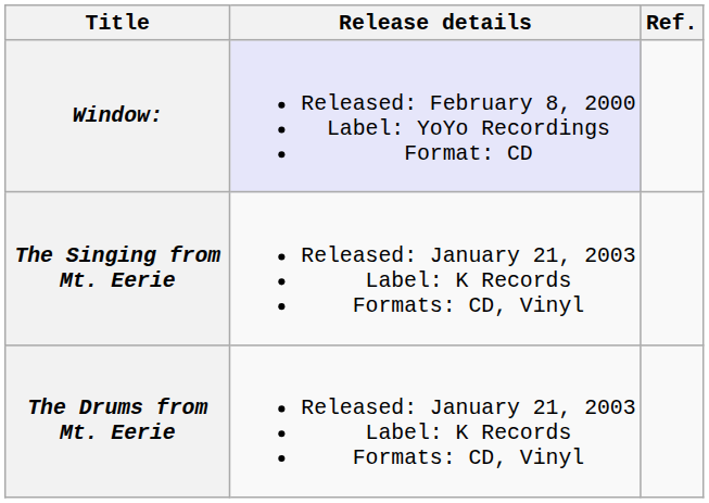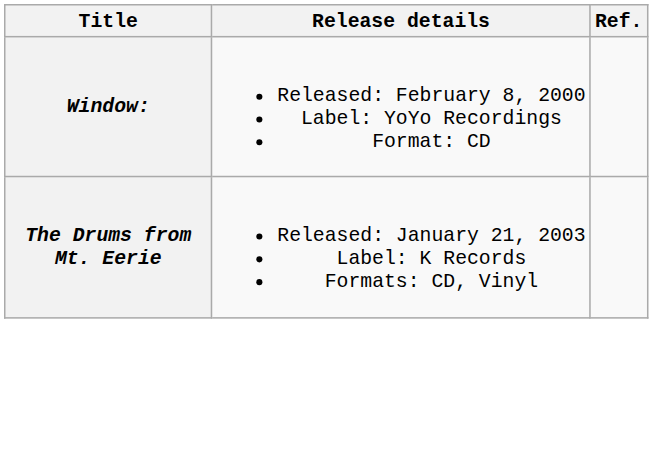 <table class="wikitable plainrowheaders" style="text-align:center">
 <tr>
 <th scope="col" style="width:10em;">Title</th>
 <th scope="col">Release details</th>
 <th scope="col">Ref.</th>
 </tr>
 <tr>
 <th scope="row"><em>Window:</em></th>
-<td style="background: lavender;"><br><ul><li>Released: February 8, 2000</li><li>Label: YoYo Recordings</li><li>Format: CD</li></ul></td>
-<td></td>
-</tr>
-<tr>
-<th scope="row"><em>The Singing from Mt. Eerie</em></th>
-<td><br><ul><li>Released: January 21, 2003</li><li>Label: K Records</li><li>Formats: CD, Vinyl</li></ul></td>
+<td><br><ul><li>Released: February 8, 2000</li><li>Label: YoYo Recordings</li><li>Format: CD</li></ul></td>
 <td></td>
 </tr>
 <tr>
 <th scope="row"><em>The Drums from Mt. Eerie</em></th>
 <td><br><ul><li>Released: January 21, 2003</li><li>Label: K Records</li><li>Formats: CD, Vinyl</li></ul></td>
 <td></td>
 </tr>
 </table>
